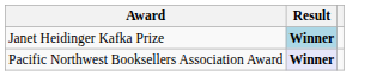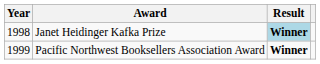 <table class="wikitable">
 <tr>
+<th>Year</th>
 <th>Award</th>
 <th>Result</th>
 <th></th>
 </tr>
 <tr>
+<td>1998</td>
 <td>Janet Heidinger Kafka Prize</td>
 <td style="background: lightblue;"><strong>Winner</strong></td>
 <td></td>
 </tr>
 <tr>
+<td>1999</td>
 <td>Pacific Northwest Booksellers Association Award</td>
-<td style="background: lavender;"><strong>Winner</strong></td>
+<td><strong>Winner</strong></td>
 <td></td>
 </tr>
 </table>
